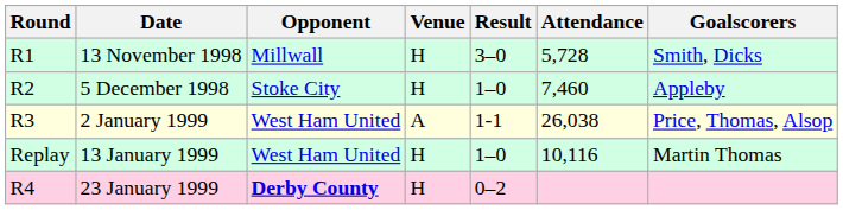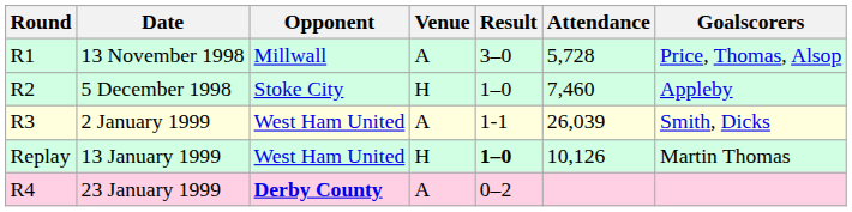 <table class="wikitable">
 <tr>
 <th>Round</th>
 <th>Date</th>
 <th>Opponent</th>
 <th>Venue</th>
 <th>Result</th>
 <th>Attendance</th>
 <th>Goalscorers</th>
 </tr>
 <tr style="background-color: #d0ffe3;">
 <td>R1</td>
 <td>13 November 1998</td>
 <td><a href='#'>Millwall</a></td>
-<td>H</td>
+<td>A</td>
 <td>3–0</td>
 <td>5,728</td>
-<td><a href='#'>Smith</a>, <a href='#'>Dicks</a></td>
+<td><a href='#'>Price</a>, <a href='#'>Thomas</a>, <a href='#'>Alsop</a></td>
 </tr>
 <tr style="background-color: #d0ffe3;">
 <td>R2</td>
 <td>5 December 1998</td>
 <td><a href='#'>Stoke City</a></td>
 <td>H</td>
 <td>1–0</td>
 <td>7,460</td>
 <td><a href='#'>Appleby</a></td>
 </tr>
 <tr style="background-color: #ffffdd;">
 <td>R3</td>
 <td>2 January 1999</td>
 <td><a href='#'>West Ham United</a></td>
 <td>A</td>
 <td>1-1</td>
-<td>26,038</td>
-<td><a href='#'>Price</a>, <a href='#'>Thomas</a>, <a href='#'>Alsop</a></td>
+<td>26,039</td>
+<td><a href='#'>Smith</a>, <a href='#'>Dicks</a></td>
 </tr>
 <tr style="background-color: #d0ffe3;">
 <td>Replay</td>
 <td>13 January 1999</td>
 <td><a href='#'>West Ham United</a></td>
 <td>H</td>
-<td>1–0</td>
-<td>10,116</td>
+<td><strong>1–0</strong></td>
+<td>10,126</td>
 <td>Martin Thomas</td>
 </tr>
 <tr style="background-color: #ffd0e3;">
 <td>R4</td>
 <td>23 January 1999</td>
 <td><strong><a href='#'>Derby County</a></strong></td>
-<td>H</td>
+<td>A</td>
 <td>0–2</td>
 <td></td>
 <td></td>
 </tr>
 </table>
